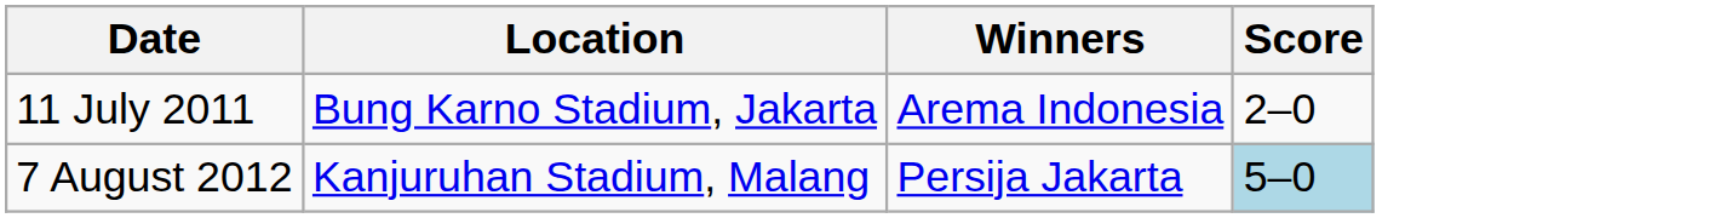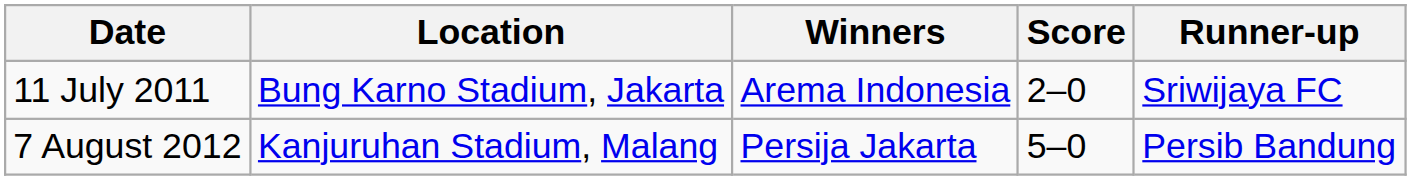 <table class="wikitable">
 <tr>
 <th>Date</th>
 <th>Location</th>
 <th>Winners</th>
 <th>Score</th>
+<th>Runner-up</th>
 </tr>
 <tr>
 <td>11 July 2011</td>
 <td><a href='#'>Bung Karno Stadium</a>, <a href='#'>Jakarta</a></td>
 <td><a href='#'>Arema Indonesia</a></td>
 <td>2–0</td>
+<td><a href='#'>Sriwijaya FC</a></td>
 </tr>
 <tr>
 <td>7 August 2012</td>
 <td><a href='#'>Kanjuruhan Stadium</a>, <a href='#'>Malang</a></td>
 <td><a href='#'>Persija Jakarta</a></td>
-<td style="background: lightblue;">5–0</td>
+<td>5–0</td>
+<td><a href='#'>Persib Bandung</a></td>
 </tr>
 </table>
